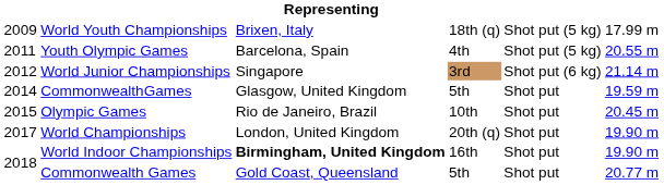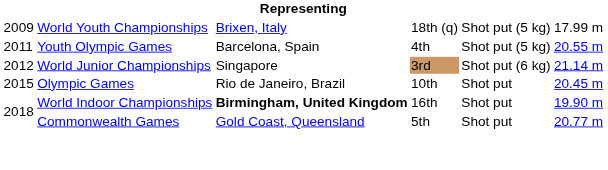 <table>
 <tr>
 <th colspan="6">Representing </th>
 </tr>
 <tr>
 <td>2009</td>
 <td><a href='#'>World Youth Championships</a></td>
 <td><a href='#'>Brixen, Italy</a></td>
 <td>18th (q)</td>
 <td>Shot put (5 kg)</td>
 <td>17.99 m</td>
 </tr>
 <tr>
 <td>2011</td>
 <td><a href='#'>Youth Olympic Games</a></td>
 <td>Barcelona, Spain</td>
 <td>4th</td>
 <td>Shot put (5 kg)</td>
 <td><a href='#'>20.55 m</a></td>
 </tr>
 <tr>
 <td>2012</td>
 <td><a href='#'>World Junior Championships</a></td>
 <td>Singapore</td>
 <td bgcolor=cc9966>3rd</td>
 <td>Shot put (6 kg)</td>
 <td><a href='#'>21.14 m</a></td>
 </tr>
 <tr>
-<td>2014</td>
-<td><a href='#'>CommonwealthGames</a></td>
-<td>Glasgow, United Kingdom</td>
-<td>5th</td>
-<td>Shot put</td>
-<td><a href='#'>19.59 m</a></td>
-</tr>
-<tr>
 <td>2015</td>
 <td><a href='#'>Olympic Games</a></td>
 <td>Rio de Janeiro, Brazil</td>
 <td>10th</td>
 <td>Shot put</td>
 <td><a href='#'>20.45 m</a></td>
-</tr>
-<tr>
-<td>2017</td>
-<td><a href='#'>World Championships</a></td>
-<td>London, United Kingdom</td>
-<td>20th (q)</td>
-<td>Shot put</td>
-<td><a href='#'>19.90 m</a></td>
 </tr>
 <tr>
 <td rowspan=2>2018</td>
 <td><a href='#'>World Indoor Championships</a></td>
 <td><strong>Birmingham, United Kingdom</strong></td>
 <td>16th</td>
 <td>Shot put</td>
 <td><a href='#'>19.90 m</a></td>
 </tr>
 <tr>
 <td><a href='#'>Commonwealth Games</a></td>
 <td><a href='#'>Gold Coast, Queensland</a></td>
 <td>5th</td>
 <td>Shot put</td>
 <td><a href='#'>20.77 m</a></td>
 </tr>
 </table>
